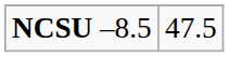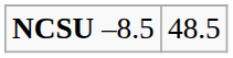 <table class="wikitable">
 <tr align="center">
 </tr>
 <tr align="center">
 <td><strong>NCSU</strong> –8.5</td>
-<td>47.5</td>
+<td>48.5</td>
 </tr>
 </table>
